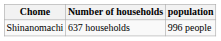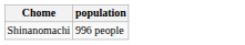 <table class="wikitable">
 <tr>
 <th>Chome</th>
-<th>Number of households</th>
 <th>population</th>
 </tr>
 <tr>
 <td>Shinanomachi</td>
-<td>637 households</td>
 <td>996 people</td>
 </tr>
 </table>
